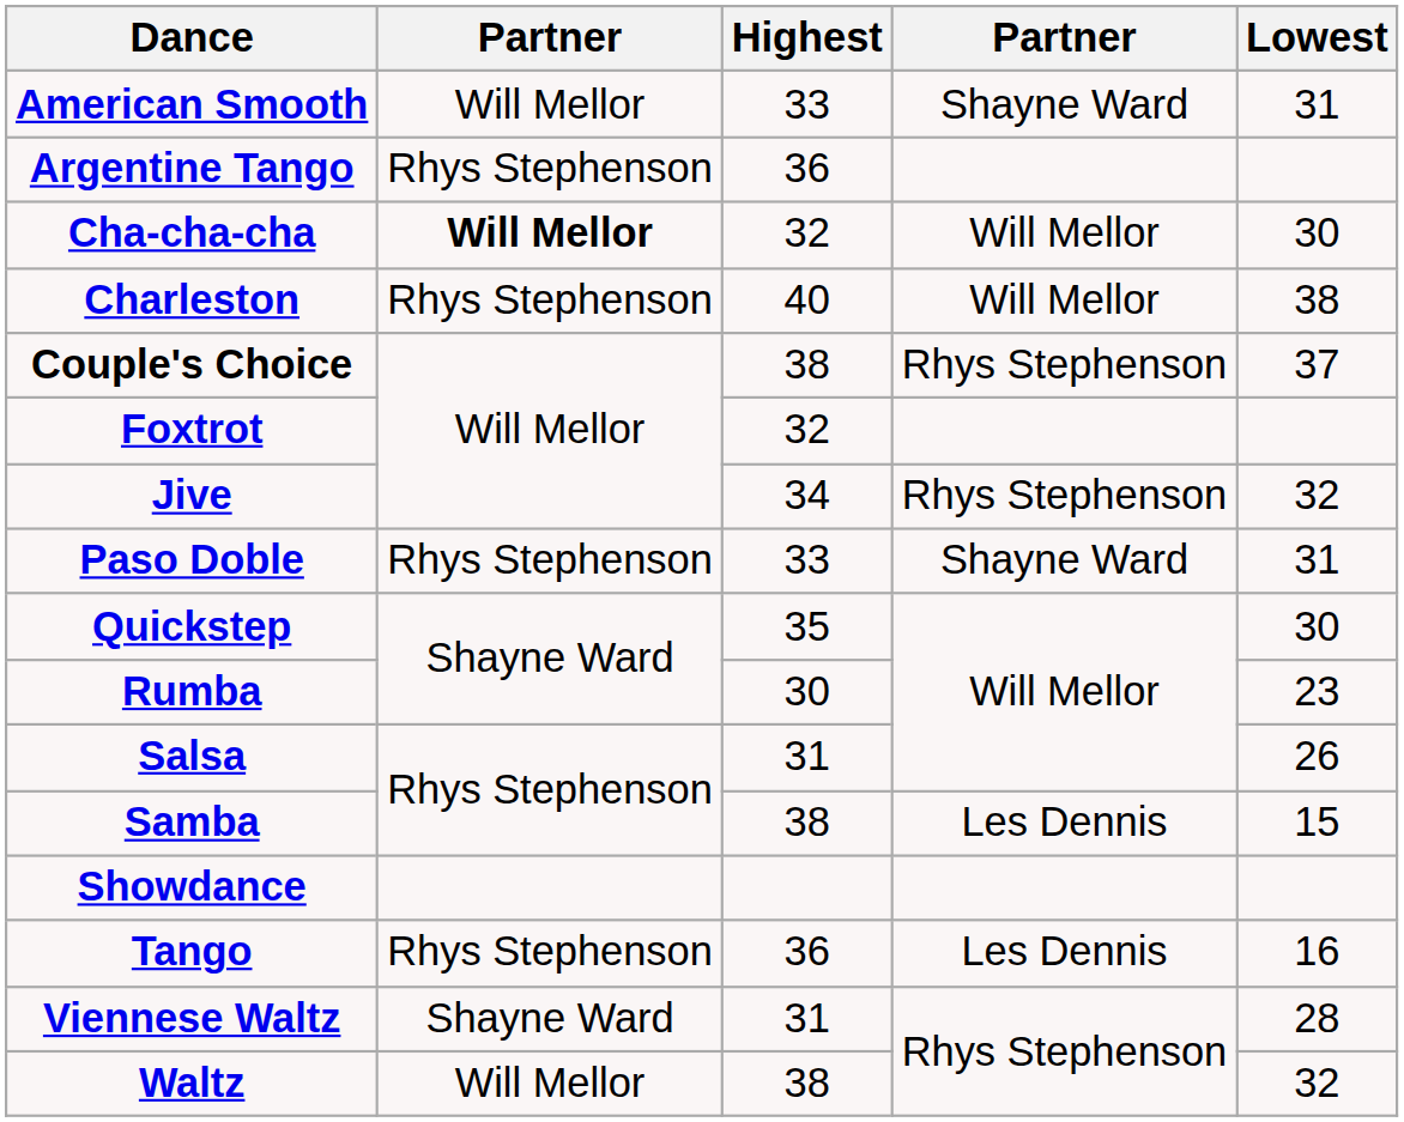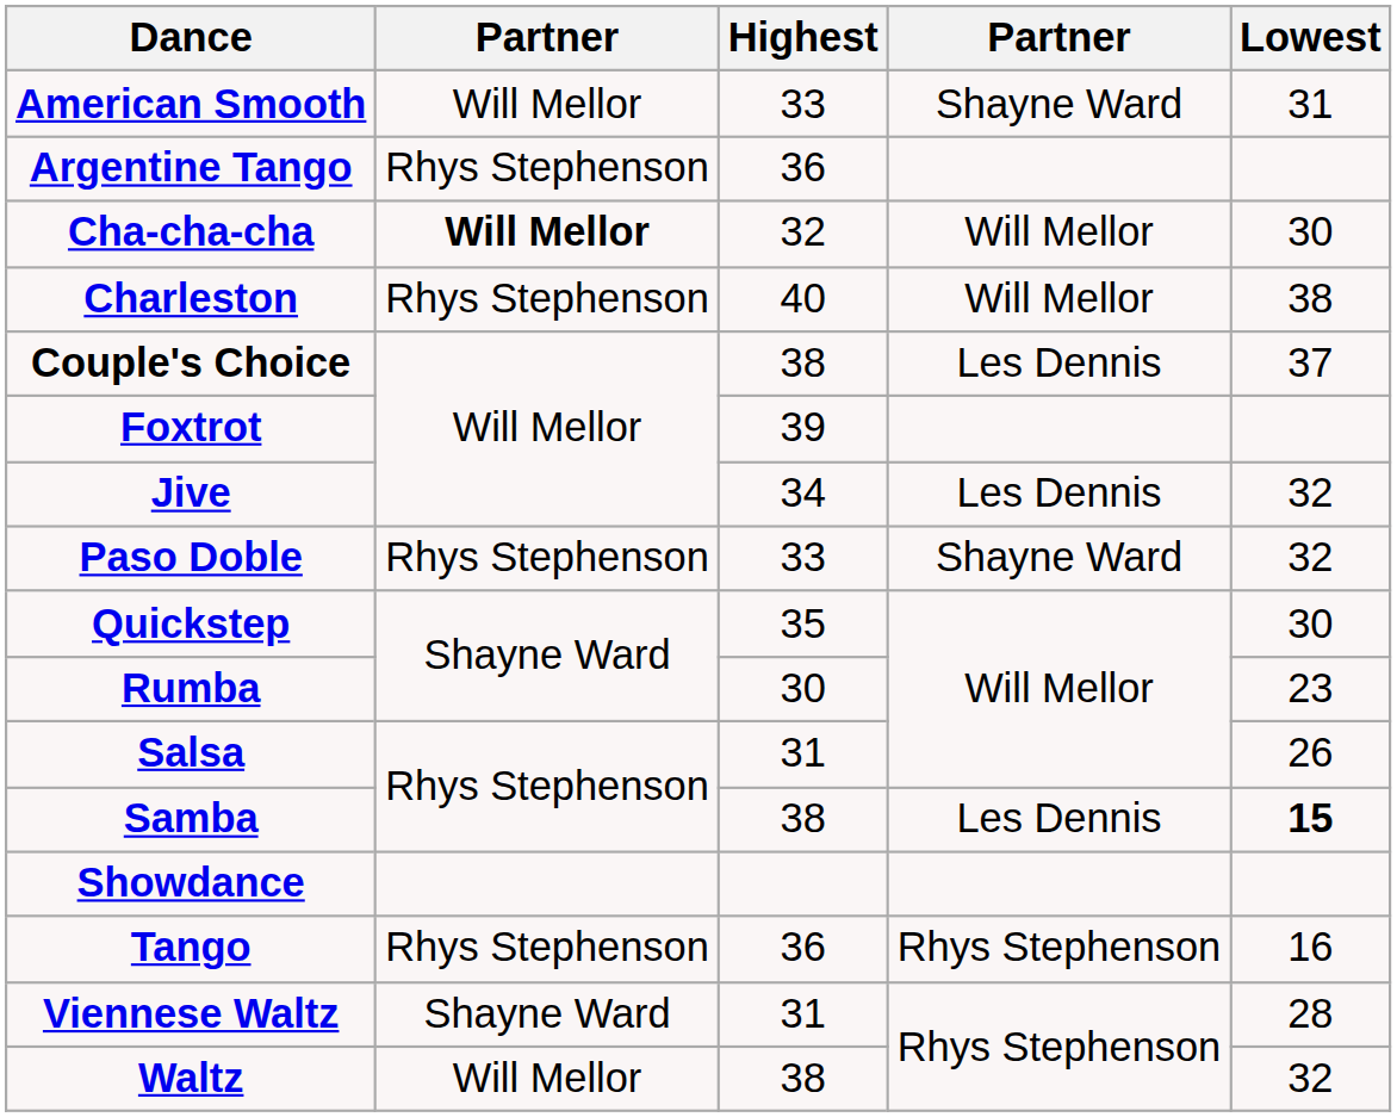 <table class="wikitable sortable collapsed">
 <tr style="text-align:Center; background:cc;">
 <th>Dance</th>
 <th>Partner</th>
 <th>Highest</th>
 <th>Partner</th>
 <th>Lowest</th>
 </tr>
 <tr style="text-align: center; background:#faf6f6">
 <td><strong><a href='#'>American Smooth</a></strong></td>
 <td>Will Mellor</td>
 <td>33</td>
 <td>Shayne Ward</td>
 <td>31</td>
 </tr>
 <tr style="text-align: center; background:#faf6f6">
 <td><strong><a href='#'>Argentine Tango</a></strong></td>
 <td>Rhys Stephenson</td>
 <td>36</td>
 <td></td>
 <td></td>
 </tr>
 <tr style="text-align: center; background:#faf6f6">
 <td><strong><a href='#'>Cha-cha-cha</a></strong></td>
 <td><strong>Will Mellor</strong></td>
 <td>32</td>
 <td>Will Mellor</td>
 <td>30</td>
 </tr>
 <tr style="text-align: center; background:#faf6f6">
 <td><strong><a href='#'>Charleston</a></strong></td>
 <td>Rhys Stephenson</td>
 <td>40</td>
 <td>Will Mellor</td>
 <td>38</td>
 </tr>
 <tr style="text-align: center; background:#faf6f6">
 <td><strong>Couple's Choice</strong></td>
 <td rowspan="3">Will Mellor</td>
 <td>38</td>
-<td>Rhys Stephenson</td>
+<td>Les Dennis</td>
 <td>37</td>
 </tr>
 <tr style="text-align: center; background:#faf6f6">
 <td><strong><a href='#'>Foxtrot</a></strong></td>
-<td>32</td>
+<td>39</td>
 <td></td>
 <td></td>
 </tr>
 <tr style="text-align: center; background:#faf6f6">
 <td><strong><a href='#'>Jive</a></strong></td>
 <td>34</td>
-<td>Rhys Stephenson</td>
+<td>Les Dennis</td>
 <td>32</td>
 </tr>
 <tr style="text-align: center; background:#faf6f6">
 <td><strong><a href='#'>Paso Doble</a></strong></td>
 <td>Rhys Stephenson</td>
 <td>33</td>
 <td>Shayne Ward</td>
-<td>31</td>
+<td>32</td>
 </tr>
 <tr style="text-align: center; background:#faf6f6">
 <td><strong><a href='#'>Quickstep</a></strong></td>
 <td rowspan="2">Shayne Ward</td>
 <td>35</td>
 <td rowspan="3">Will Mellor</td>
 <td>30</td>
 </tr>
 <tr style="text-align: center; background:#faf6f6">
 <td><strong><a href='#'>Rumba</a></strong></td>
 <td>30</td>
 <td>23</td>
 </tr>
 <tr style="text-align: center; background:#faf6f6">
 <td><strong><a href='#'>Salsa</a></strong></td>
 <td rowspan="2">Rhys Stephenson</td>
 <td>31</td>
 <td>26</td>
 </tr>
 <tr style="text-align: center; background:#faf6f6">
 <td><strong><a href='#'>Samba</a></strong></td>
 <td>38</td>
 <td>Les Dennis</td>
-<td>15</td>
+<td><strong>15</strong></td>
 </tr>
 <tr style="text-align: center; background:#faf6f6">
 <td><strong><a href='#'>Showdance</a></strong></td>
 <td></td>
 <td></td>
 <td></td>
 <td></td>
 </tr>
 <tr style="text-align: center; background:#faf6f6">
 <td><strong><a href='#'>Tango</a></strong></td>
 <td>Rhys Stephenson</td>
 <td>36</td>
-<td>Les Dennis</td>
+<td>Rhys Stephenson</td>
 <td>16</td>
 </tr>
 <tr style="text-align: center; background:#faf6f6">
 <td><strong><a href='#'>Viennese Waltz</a></strong></td>
 <td>Shayne Ward</td>
 <td>31</td>
 <td rowspan="2">Rhys Stephenson</td>
 <td>28</td>
 </tr>
 <tr style="text-align: center; background:#faf6f6">
 <td><strong><a href='#'>Waltz</a></strong></td>
 <td>Will Mellor</td>
 <td>38</td>
 <td>32</td>
 </tr>
 </table>
